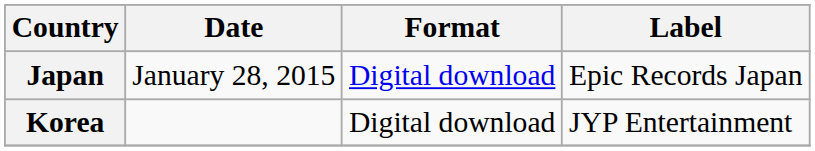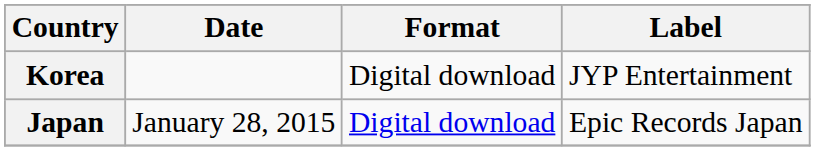 <table class="wikitable plainrowheaders">
 <tr>
 <th scope="col">Country</th>
 <th>Date</th>
 <th>Format</th>
 <th>Label</th>
 </tr>
 <tr>
+<th scope="row">Korea</th>
+<td></td>
+<td>Digital download</td>
+<td>JYP Entertainment</td>
+</tr>
+<tr>
 <th scope="row">Japan</th>
 <td>January 28, 2015</td>
 <td><a href='#'>Digital download</a></td>
 <td>Epic Records Japan</td>
 </tr>
 <tr>
-<th scope="row">Korea</th>
-<td></td>
-<td>Digital download</td>
-<td>JYP Entertainment</td>
-</tr>
-<tr>
 </tr>
 </table>
